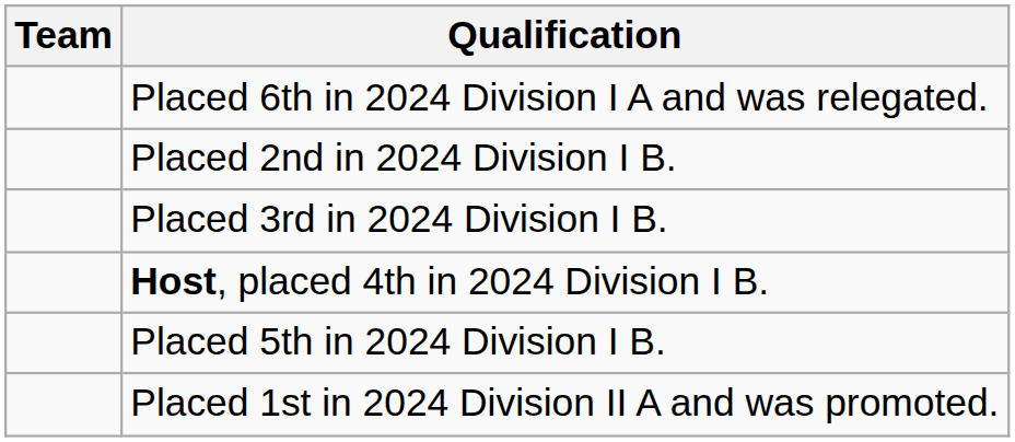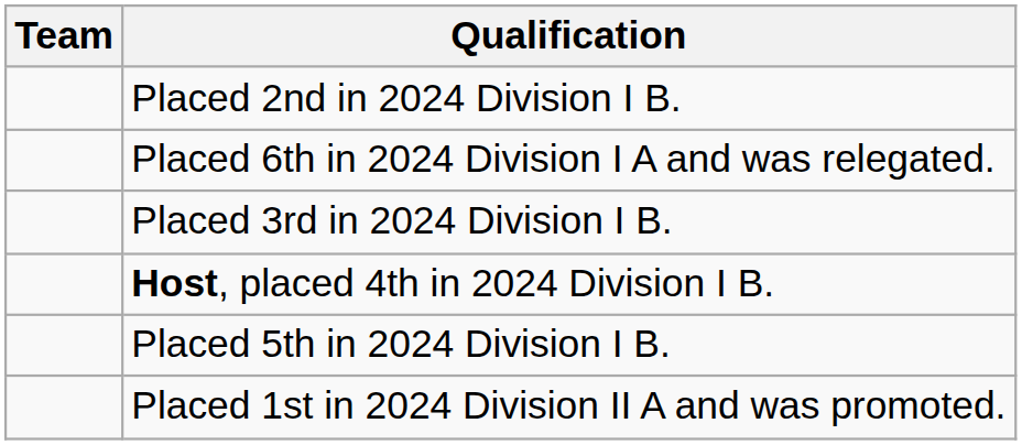 <table class="wikitable">
 <tr>
 <th>Team</th>
 <th>Qualification</th>
 </tr>
 <tr>
 <td></td>
-<td>Placed 6th in 2024 Division I A and was relegated.</td>
+<td>Placed 2nd in 2024 Division I B.</td>
 </tr>
 <tr>
 <td></td>
-<td>Placed 2nd in 2024 Division I B.</td>
+<td>Placed 6th in 2024 Division I A and was relegated.</td>
 </tr>
 <tr>
 <td></td>
 <td>Placed 3rd in 2024 Division I B.</td>
 </tr>
 <tr>
 <td></td>
 <td><strong>Host</strong>, placed 4th in 2024 Division I B.</td>
 </tr>
 <tr>
 <td></td>
 <td>Placed 5th in 2024 Division I B.</td>
 </tr>
 <tr>
 <td></td>
 <td>Placed 1st in 2024 Division II A and was promoted.</td>
 </tr>
 </table>
